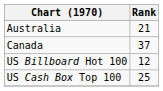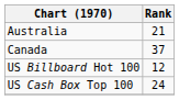 <table class="wikitable sortable">
 <tr>
 <th align="left">Chart (1970)</th>
 <th style="text-align:center;">Rank</th>
 </tr>
 <tr>
 <td>Australia</td>
 <td style="text-align:center;">21</td>
 </tr>
 <tr>
 <td>Canada</td>
 <td style="text-align:center;">37</td>
 </tr>
 <tr>
 <td>US <em>Billboard</em> Hot 100</td>
 <td style="text-align:center;">12</td>
 </tr>
 <tr>
 <td>US <em>Cash Box</em> Top 100</td>
-<td style="text-align:center;">25</td>
+<td style="text-align:center;">24</td>
 </tr>
 <tr>
 </tr>
 </table>
